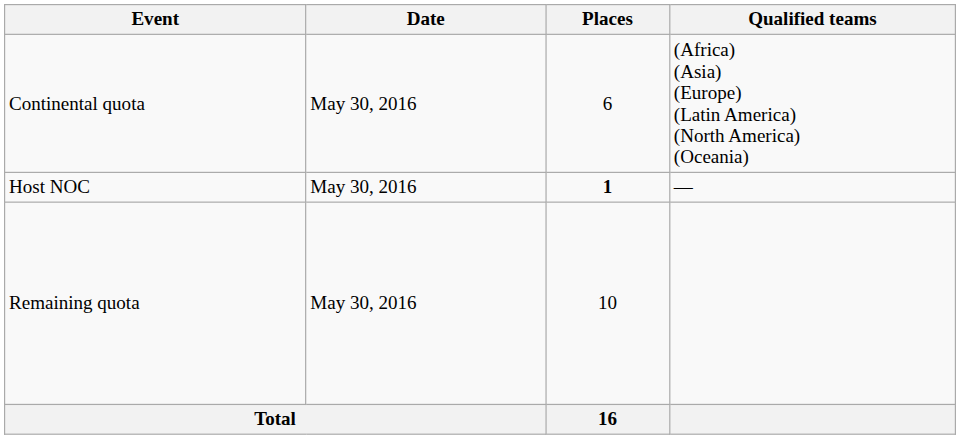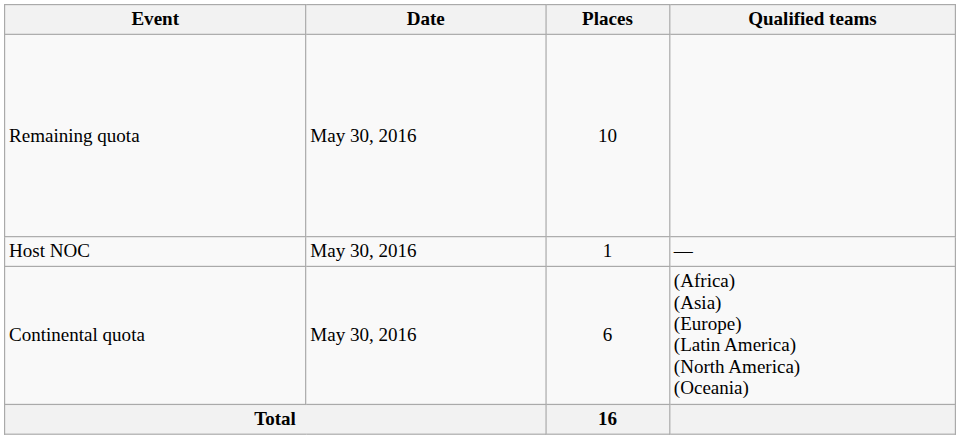 <table class="wikitable" width=800 style="text-align:left; font-size:100%">
 <tr>
 <th>Event</th>
 <th>Date</th>
 <th>Places</th>
 <th>Qualified teams</th>
 </tr>
 <tr>
+<td>Remaining quota</td>
+<td>May 30, 2016</td>
+<td align=center>10</td>
+<td><br><br><br><br><br><br><br><br><br></td>
+</tr>
+<tr>
+<td>Host NOC</td>
+<td>May 30, 2016</td>
+<td align=center>1</td>
+<td>—</td>
+</tr>
+<tr>
 <td>Continental quota</td>
 <td>May 30, 2016</td>
 <td align=center>6</td>
 <td> (Africa)<br> (Asia)<br> (Europe)<br> (Latin America)<br> (North America)<br> (Oceania)</td>
-</tr>
-<tr>
-<td>Host NOC</td>
-<td>May 30, 2016</td>
-<td align=center><strong>1</strong></td>
-<td>—</td>
-</tr>
-<tr>
-<td>Remaining quota</td>
-<td>May 30, 2016</td>
-<td align=center>10</td>
-<td><br><br><br><br><br><br><br><br><br></td>
 </tr>
 <tr>
 <th colspan=2>Total</th>
 <th>16</th>
 <th></th>
 </tr>
 </table>
